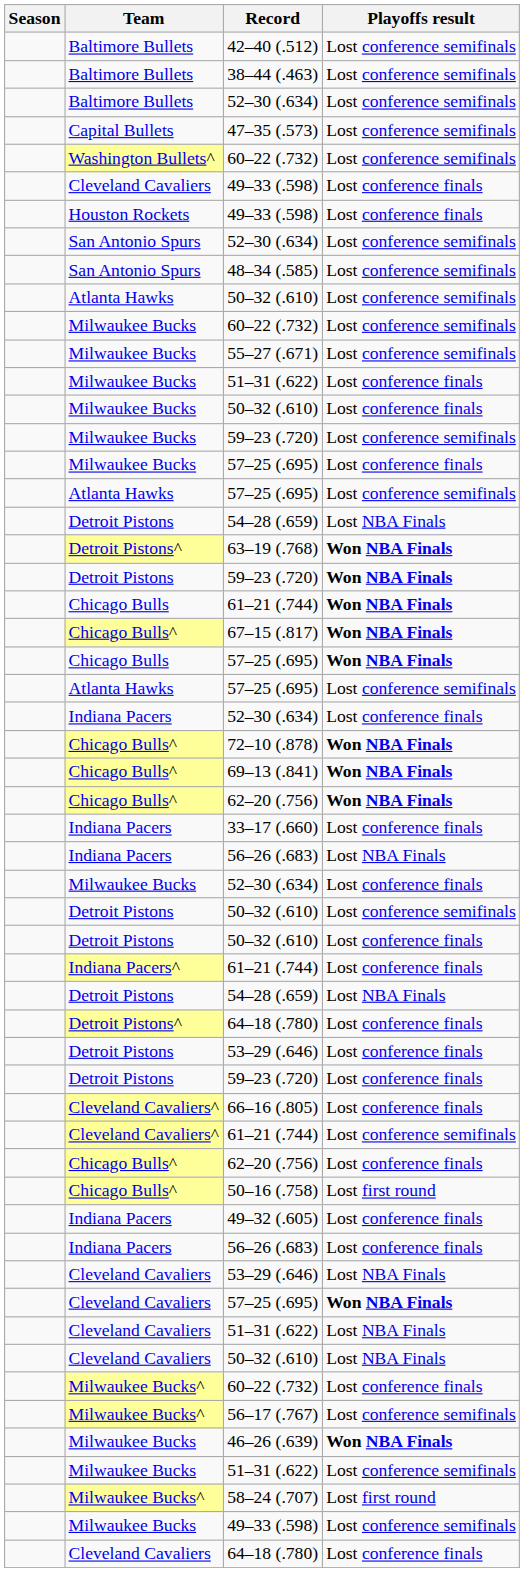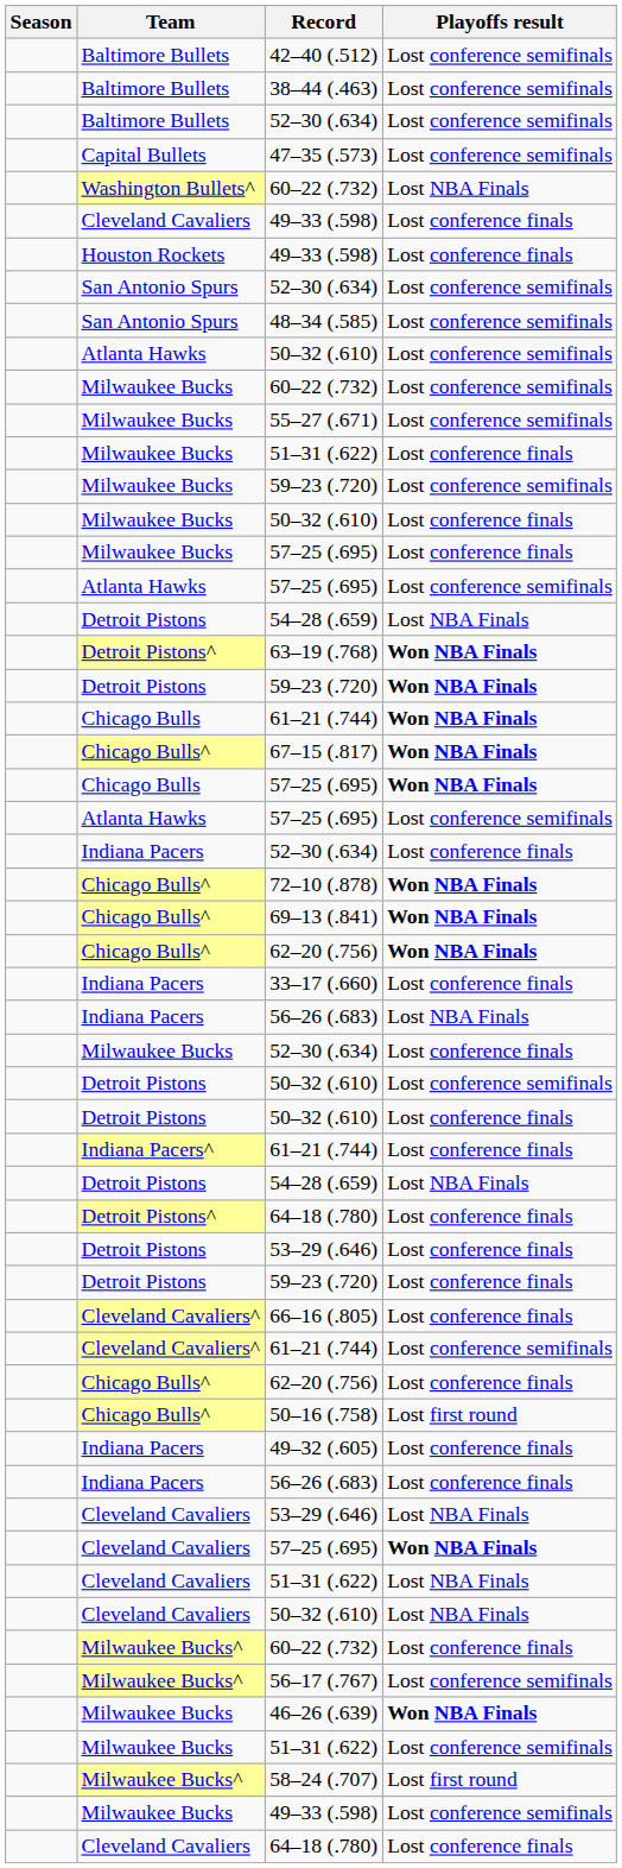 <table class="wikitable sortable">
 <tr>
 <th>Season</th>
 <th>Team</th>
 <th>Record</th>
 <th>Playoffs result</th>
 </tr>
 <tr>
 <td></td>
 <td><a href='#'>Baltimore Bullets</a></td>
 <td> 42–40 (.512)</td>
 <td>Lost <a href='#'>conference semifinals</a></td>
 </tr>
 <tr>
 <td></td>
 <td><a href='#'>Baltimore Bullets</a></td>
 <td> 38–44 (.463)</td>
 <td>Lost <a href='#'>conference semifinals</a></td>
 </tr>
 <tr>
 <td></td>
 <td><a href='#'>Baltimore Bullets</a></td>
 <td> 52–30 (.634)</td>
 <td>Lost <a href='#'>conference semifinals</a></td>
 </tr>
 <tr>
 <td></td>
 <td><a href='#'>Capital Bullets</a></td>
 <td> 47–35 (.573)</td>
 <td>Lost <a href='#'>conference semifinals</a></td>
 </tr>
 <tr>
 <td></td>
 <td bgcolor=#FFFF99><a href='#'>Washington Bullets</a>^</td>
 <td> 60–22 (.732)</td>
-<td>Lost <a href='#'>conference semifinals</a></td>
+<td>Lost <a href='#'>NBA Finals</a></td>
 </tr>
 <tr>
 <td></td>
 <td><a href='#'>Cleveland Cavaliers</a></td>
 <td> 49–33 (.598)</td>
 <td>Lost <a href='#'>conference finals</a></td>
 </tr>
 <tr>
 <td></td>
 <td><a href='#'>Houston Rockets</a></td>
 <td> 49–33 (.598)</td>
 <td>Lost <a href='#'>conference finals</a></td>
 </tr>
 <tr>
 <td></td>
 <td><a href='#'>San Antonio Spurs</a></td>
 <td> 52–30 (.634)</td>
 <td>Lost <a href='#'>conference semifinals</a></td>
 </tr>
 <tr>
 <td></td>
 <td><a href='#'>San Antonio Spurs</a></td>
 <td> 48–34 (.585)</td>
 <td>Lost <a href='#'>conference semifinals</a></td>
 </tr>
 <tr>
 <td></td>
 <td><a href='#'>Atlanta Hawks</a></td>
 <td> 50–32 (.610)</td>
 <td>Lost <a href='#'>conference semifinals</a></td>
 </tr>
 <tr>
 <td></td>
 <td><a href='#'>Milwaukee Bucks</a></td>
 <td> 60–22 (.732)</td>
 <td>Lost <a href='#'>conference semifinals</a></td>
 </tr>
 <tr>
 <td></td>
 <td><a href='#'>Milwaukee Bucks</a></td>
 <td> 55–27 (.671)</td>
 <td>Lost <a href='#'>conference semifinals</a></td>
 </tr>
 <tr>
 <td></td>
 <td><a href='#'>Milwaukee Bucks</a></td>
 <td> 51–31 (.622)</td>
 <td>Lost <a href='#'>conference finals</a></td>
 </tr>
 <tr>
 <td></td>
 <td><a href='#'>Milwaukee Bucks</a></td>
-<td> 50–32 (.610)</td>
-<td>Lost <a href='#'>conference finals</a></td>
+<td> 59–23 (.720)</td>
+<td>Lost <a href='#'>conference semifinals</a></td>
 </tr>
 <tr>
 <td></td>
 <td><a href='#'>Milwaukee Bucks</a></td>
-<td> 59–23 (.720)</td>
-<td>Lost <a href='#'>conference semifinals</a></td>
+<td> 50–32 (.610)</td>
+<td>Lost <a href='#'>conference finals</a></td>
 </tr>
 <tr>
 <td></td>
 <td><a href='#'>Milwaukee Bucks</a></td>
 <td> 57–25 (.695)</td>
 <td>Lost <a href='#'>conference finals</a></td>
 </tr>
 <tr>
 <td></td>
 <td><a href='#'>Atlanta Hawks</a></td>
 <td> 57–25 (.695)</td>
 <td>Lost <a href='#'>conference semifinals</a></td>
 </tr>
 <tr>
 <td></td>
 <td><a href='#'>Detroit Pistons</a></td>
 <td> 54–28 (.659)</td>
 <td>Lost <a href='#'>NBA Finals</a></td>
 </tr>
 <tr>
 <td></td>
 <td bgcolor=#FFFF99><a href='#'>Detroit Pistons</a>^</td>
 <td> 63–19 (.768)</td>
 <td><strong>Won <a href='#'>NBA Finals</a></strong></td>
 </tr>
 <tr>
 <td></td>
 <td><a href='#'>Detroit Pistons</a></td>
 <td> 59–23 (.720)</td>
 <td><strong>Won <a href='#'>NBA Finals</a></strong></td>
 </tr>
 <tr>
 <td></td>
 <td><a href='#'>Chicago Bulls</a></td>
 <td> 61–21 (.744)</td>
 <td><strong>Won <a href='#'>NBA Finals</a></strong></td>
 </tr>
 <tr>
 <td></td>
 <td bgcolor=#FFFF99><a href='#'>Chicago Bulls</a>^</td>
 <td> 67–15 (.817)</td>
 <td><strong>Won <a href='#'>NBA Finals</a></strong></td>
 </tr>
 <tr>
 <td></td>
 <td><a href='#'>Chicago Bulls</a></td>
 <td> 57–25 (.695)</td>
 <td><strong>Won <a href='#'>NBA Finals</a></strong></td>
 </tr>
 <tr>
 <td></td>
 <td><a href='#'>Atlanta Hawks</a></td>
 <td> 57–25 (.695)</td>
 <td>Lost <a href='#'>conference semifinals</a></td>
 </tr>
 <tr>
 <td></td>
 <td><a href='#'>Indiana Pacers</a></td>
 <td> 52–30 (.634)</td>
 <td>Lost <a href='#'>conference finals</a></td>
 </tr>
 <tr>
 <td></td>
 <td bgcolor=#FFFF99><a href='#'>Chicago Bulls</a>^</td>
 <td> 72–10 (.878)</td>
 <td><strong>Won <a href='#'>NBA Finals</a></strong></td>
 </tr>
 <tr>
 <td></td>
 <td bgcolor=#FFFF99><a href='#'>Chicago Bulls</a>^</td>
 <td> 69–13 (.841)</td>
 <td><strong>Won <a href='#'>NBA Finals</a></strong></td>
 </tr>
 <tr>
 <td></td>
 <td bgcolor=#FFFF99><a href='#'>Chicago Bulls</a>^</td>
 <td> 62–20 (.756)</td>
 <td><strong>Won <a href='#'>NBA Finals</a></strong></td>
 </tr>
 <tr>
 <td></td>
 <td><a href='#'>Indiana Pacers</a></td>
 <td> 33–17 (.660)</td>
 <td>Lost <a href='#'>conference finals</a></td>
 </tr>
 <tr>
 <td></td>
 <td><a href='#'>Indiana Pacers</a></td>
 <td> 56–26 (.683)</td>
 <td>Lost <a href='#'>NBA Finals</a></td>
 </tr>
 <tr>
 <td></td>
 <td><a href='#'>Milwaukee Bucks</a></td>
 <td> 52–30 (.634)</td>
 <td>Lost <a href='#'>conference finals</a></td>
 </tr>
 <tr>
 <td></td>
 <td><a href='#'>Detroit Pistons</a></td>
 <td> 50–32 (.610)</td>
 <td>Lost <a href='#'>conference semifinals</a></td>
 </tr>
 <tr>
 <td></td>
 <td><a href='#'>Detroit Pistons</a></td>
 <td> 50–32 (.610)</td>
 <td>Lost <a href='#'>conference finals</a></td>
 </tr>
 <tr>
 <td></td>
 <td bgcolor=#FFFF99><a href='#'>Indiana Pacers</a>^</td>
 <td> 61–21 (.744)</td>
 <td>Lost <a href='#'>conference finals</a></td>
 </tr>
 <tr>
 <td></td>
 <td><a href='#'>Detroit Pistons</a></td>
 <td> 54–28 (.659)</td>
 <td>Lost <a href='#'>NBA Finals</a></td>
 </tr>
 <tr>
 <td></td>
 <td bgcolor=#FFFF99><a href='#'>Detroit Pistons</a>^</td>
 <td> 64–18 (.780)</td>
 <td>Lost <a href='#'>conference finals</a></td>
 </tr>
 <tr>
 <td></td>
 <td><a href='#'>Detroit Pistons</a></td>
 <td> 53–29 (.646)</td>
 <td>Lost <a href='#'>conference finals</a></td>
 </tr>
 <tr>
 <td></td>
 <td><a href='#'>Detroit Pistons</a></td>
 <td> 59–23 (.720)</td>
 <td>Lost <a href='#'>conference finals</a></td>
 </tr>
 <tr>
 <td></td>
 <td bgcolor=#FFFF99><a href='#'>Cleveland Cavaliers</a>^</td>
 <td> 66–16 (.805)</td>
 <td>Lost <a href='#'>conference finals</a></td>
 </tr>
 <tr>
 <td></td>
 <td bgcolor=#FFFF99><a href='#'>Cleveland Cavaliers</a>^</td>
 <td> 61–21 (.744)</td>
 <td>Lost <a href='#'>conference semifinals</a></td>
 </tr>
 <tr>
 <td></td>
 <td bgcolor=#FFFF99><a href='#'>Chicago Bulls</a>^</td>
 <td> 62–20 (.756)</td>
 <td>Lost <a href='#'>conference finals</a></td>
 </tr>
 <tr>
 <td></td>
 <td bgcolor=#FFFF99><a href='#'>Chicago Bulls</a>^</td>
 <td> 50–16 (.758)</td>
 <td>Lost <a href='#'>first round</a></td>
 </tr>
 <tr>
 <td></td>
 <td><a href='#'>Indiana Pacers</a></td>
 <td> 49–32 (.605)</td>
 <td>Lost <a href='#'>conference finals</a></td>
 </tr>
 <tr>
 <td></td>
 <td><a href='#'>Indiana Pacers</a></td>
 <td> 56–26 (.683)</td>
 <td>Lost <a href='#'>conference finals</a></td>
 </tr>
 <tr>
 <td></td>
 <td><a href='#'>Cleveland Cavaliers</a></td>
 <td> 53–29 (.646)</td>
 <td>Lost <a href='#'>NBA Finals</a></td>
 </tr>
 <tr>
 <td></td>
 <td><a href='#'>Cleveland Cavaliers</a></td>
 <td> 57–25 (.695)</td>
 <td><strong>Won <a href='#'>NBA Finals</a></strong></td>
 </tr>
 <tr>
 <td></td>
 <td><a href='#'>Cleveland Cavaliers</a></td>
 <td> 51–31 (.622)</td>
 <td>Lost <a href='#'>NBA Finals</a></td>
 </tr>
 <tr>
 <td></td>
 <td><a href='#'>Cleveland Cavaliers</a></td>
 <td> 50–32 (.610)</td>
 <td>Lost <a href='#'>NBA Finals</a></td>
 </tr>
 <tr>
 <td></td>
 <td bgcolor=#FFFF99><a href='#'>Milwaukee Bucks</a>^</td>
 <td> 60–22 (.732)</td>
 <td>Lost <a href='#'>conference finals</a></td>
 </tr>
 <tr>
 <td></td>
 <td bgcolor=#FFFF99><a href='#'>Milwaukee Bucks</a>^</td>
 <td> 56–17 (.767)</td>
 <td>Lost <a href='#'>conference semifinals</a></td>
 </tr>
 <tr>
 <td></td>
 <td><a href='#'>Milwaukee Bucks</a></td>
 <td> 46–26 (.639)</td>
 <td><strong>Won <a href='#'>NBA Finals</a></strong></td>
 </tr>
 <tr>
 <td></td>
 <td><a href='#'>Milwaukee Bucks</a></td>
 <td> 51–31 (.622)</td>
 <td>Lost <a href='#'>conference semifinals</a></td>
 </tr>
 <tr>
 <td></td>
 <td bgcolor=#FFFF99><a href='#'>Milwaukee Bucks</a>^</td>
 <td> 58–24 (.707)</td>
 <td>Lost <a href='#'>first round</a></td>
 </tr>
 <tr>
 <td></td>
 <td><a href='#'>Milwaukee Bucks</a></td>
 <td> 49–33 (.598)</td>
 <td>Lost <a href='#'>conference semifinals</a></td>
 </tr>
 <tr>
 <td></td>
 <td><a href='#'>Cleveland Cavaliers</a></td>
 <td> 64–18 (.780)</td>
 <td>Lost <a href='#'>conference finals</a></td>
 </tr>
 </table>
